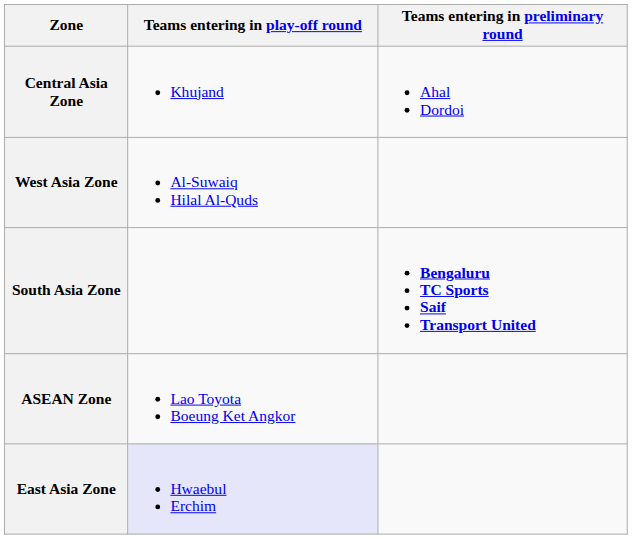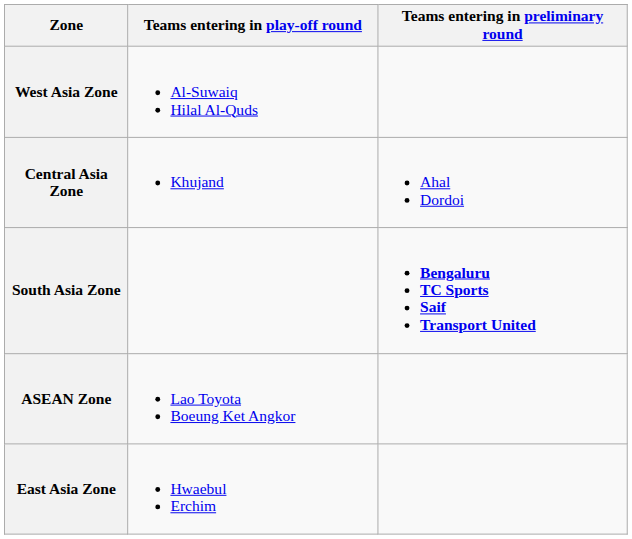 <table class="wikitable">
 <tr>
 <th width=120>Zone</th>
 <th width=250>Teams entering in <a href='#'>play-off round</a></th>
 <th width=250>Teams entering in <a href='#'>preliminary round</a></th>
 </tr>
 <tr>
+<th>West Asia Zone</th>
+<td valign=top><br><ul><li> <a href='#'>Al-Suwaiq</a></li><li> <a href='#'>Hilal Al-Quds</a></li></ul></td>
+<td valign=top></td>
+</tr>
+<tr>
 <th>Central Asia Zone</th>
 <td valign=top><br><ul><li> <a href='#'>Khujand</a></li></ul></td>
 <td valign=top><br><ul><li> <a href='#'>Ahal</a></li><li> <a href='#'>Dordoi</a></li></ul></td>
-</tr>
-<tr>
-<th>West Asia Zone</th>
-<td valign=top><br><ul><li> <a href='#'>Al-Suwaiq</a></li><li> <a href='#'>Hilal Al-Quds</a></li></ul></td>
-<td valign=top></td>
 </tr>
 <tr>
 <th>South Asia Zone</th>
 <td valign=top></td>
 <td valign=top><strong><br><ul><li> <a href='#'>Bengaluru</a></li><li> <a href='#'>TC Sports</a></li><li> <a href='#'>Saif</a></li><li> <a href='#'>Transport United</a></li></ul></strong></td>
 </tr>
 <tr>
 <th>ASEAN Zone</th>
 <td valign=top><br><ul><li> <a href='#'>Lao Toyota</a></li><li> <a href='#'>Boeung Ket Angkor</a></li></ul></td>
 <td valign=top></td>
 </tr>
 <tr>
 <th>East Asia Zone</th>
-<td valign=top style="background: lavender;"><br><ul><li> <a href='#'>Hwaebul</a></li><li> <a href='#'>Erchim</a></li></ul></td>
+<td valign=top><br><ul><li> <a href='#'>Hwaebul</a></li><li> <a href='#'>Erchim</a></li></ul></td>
 <td valign=top></td>
 </tr>
 </table>
